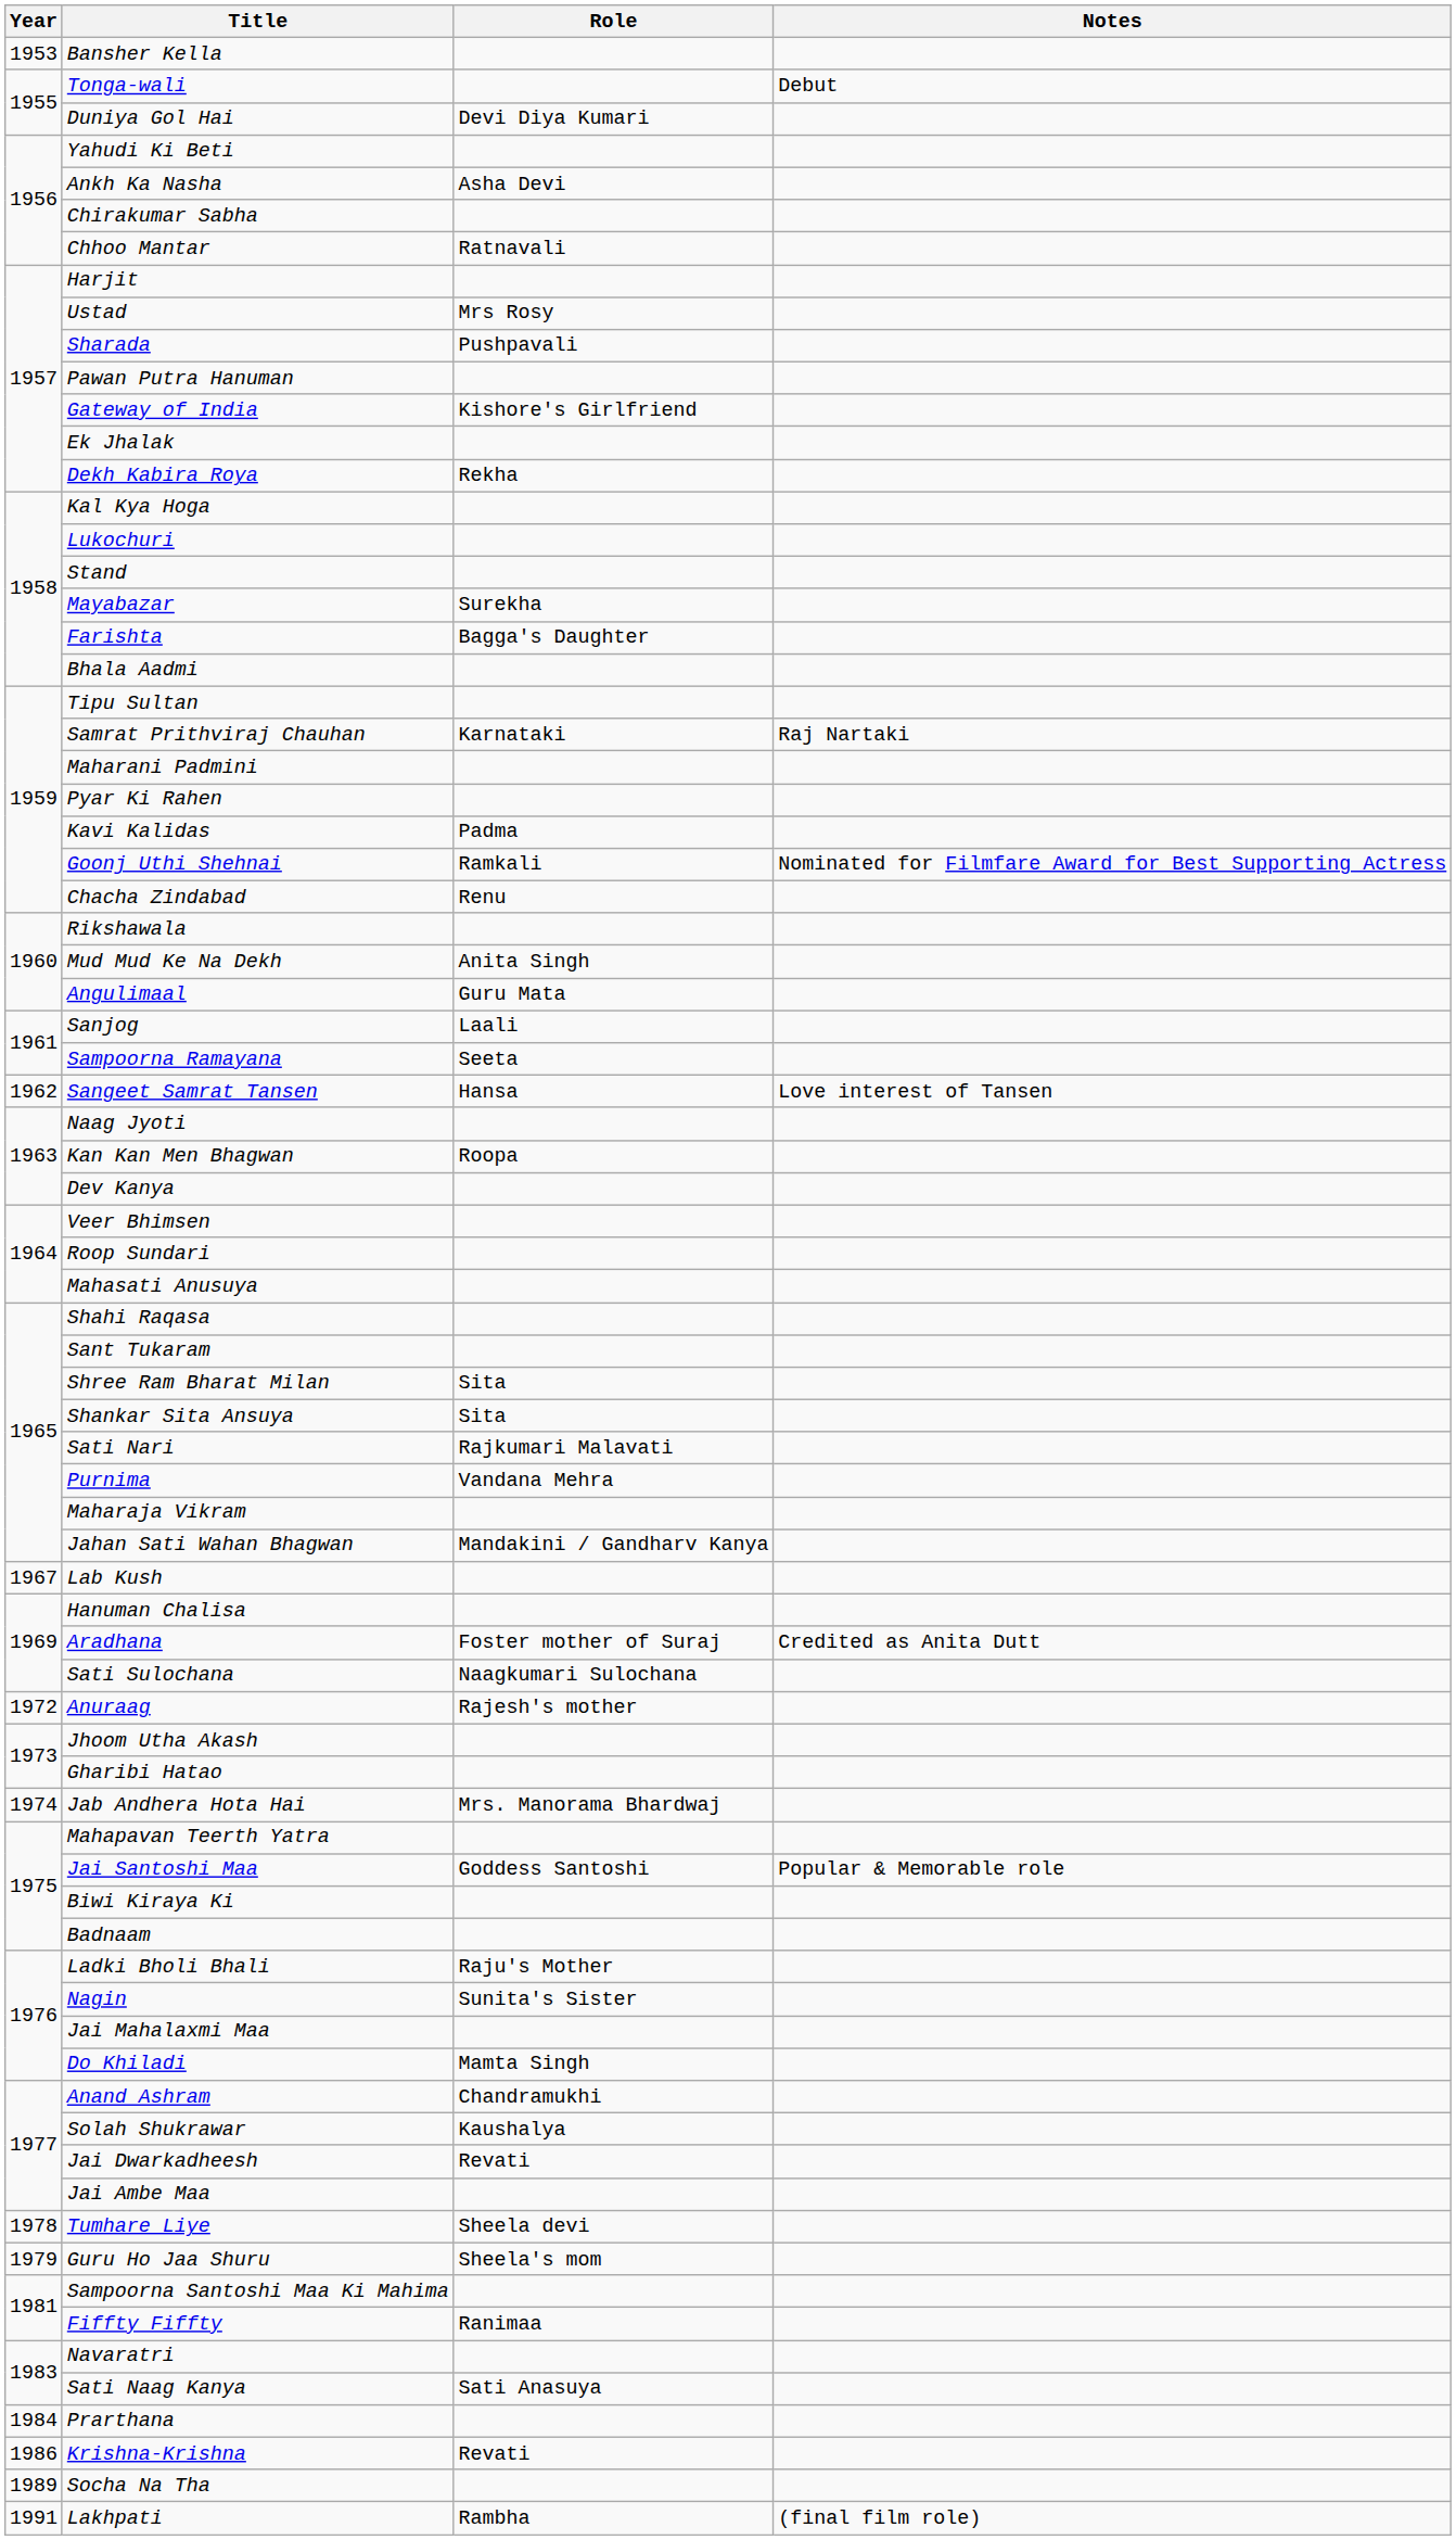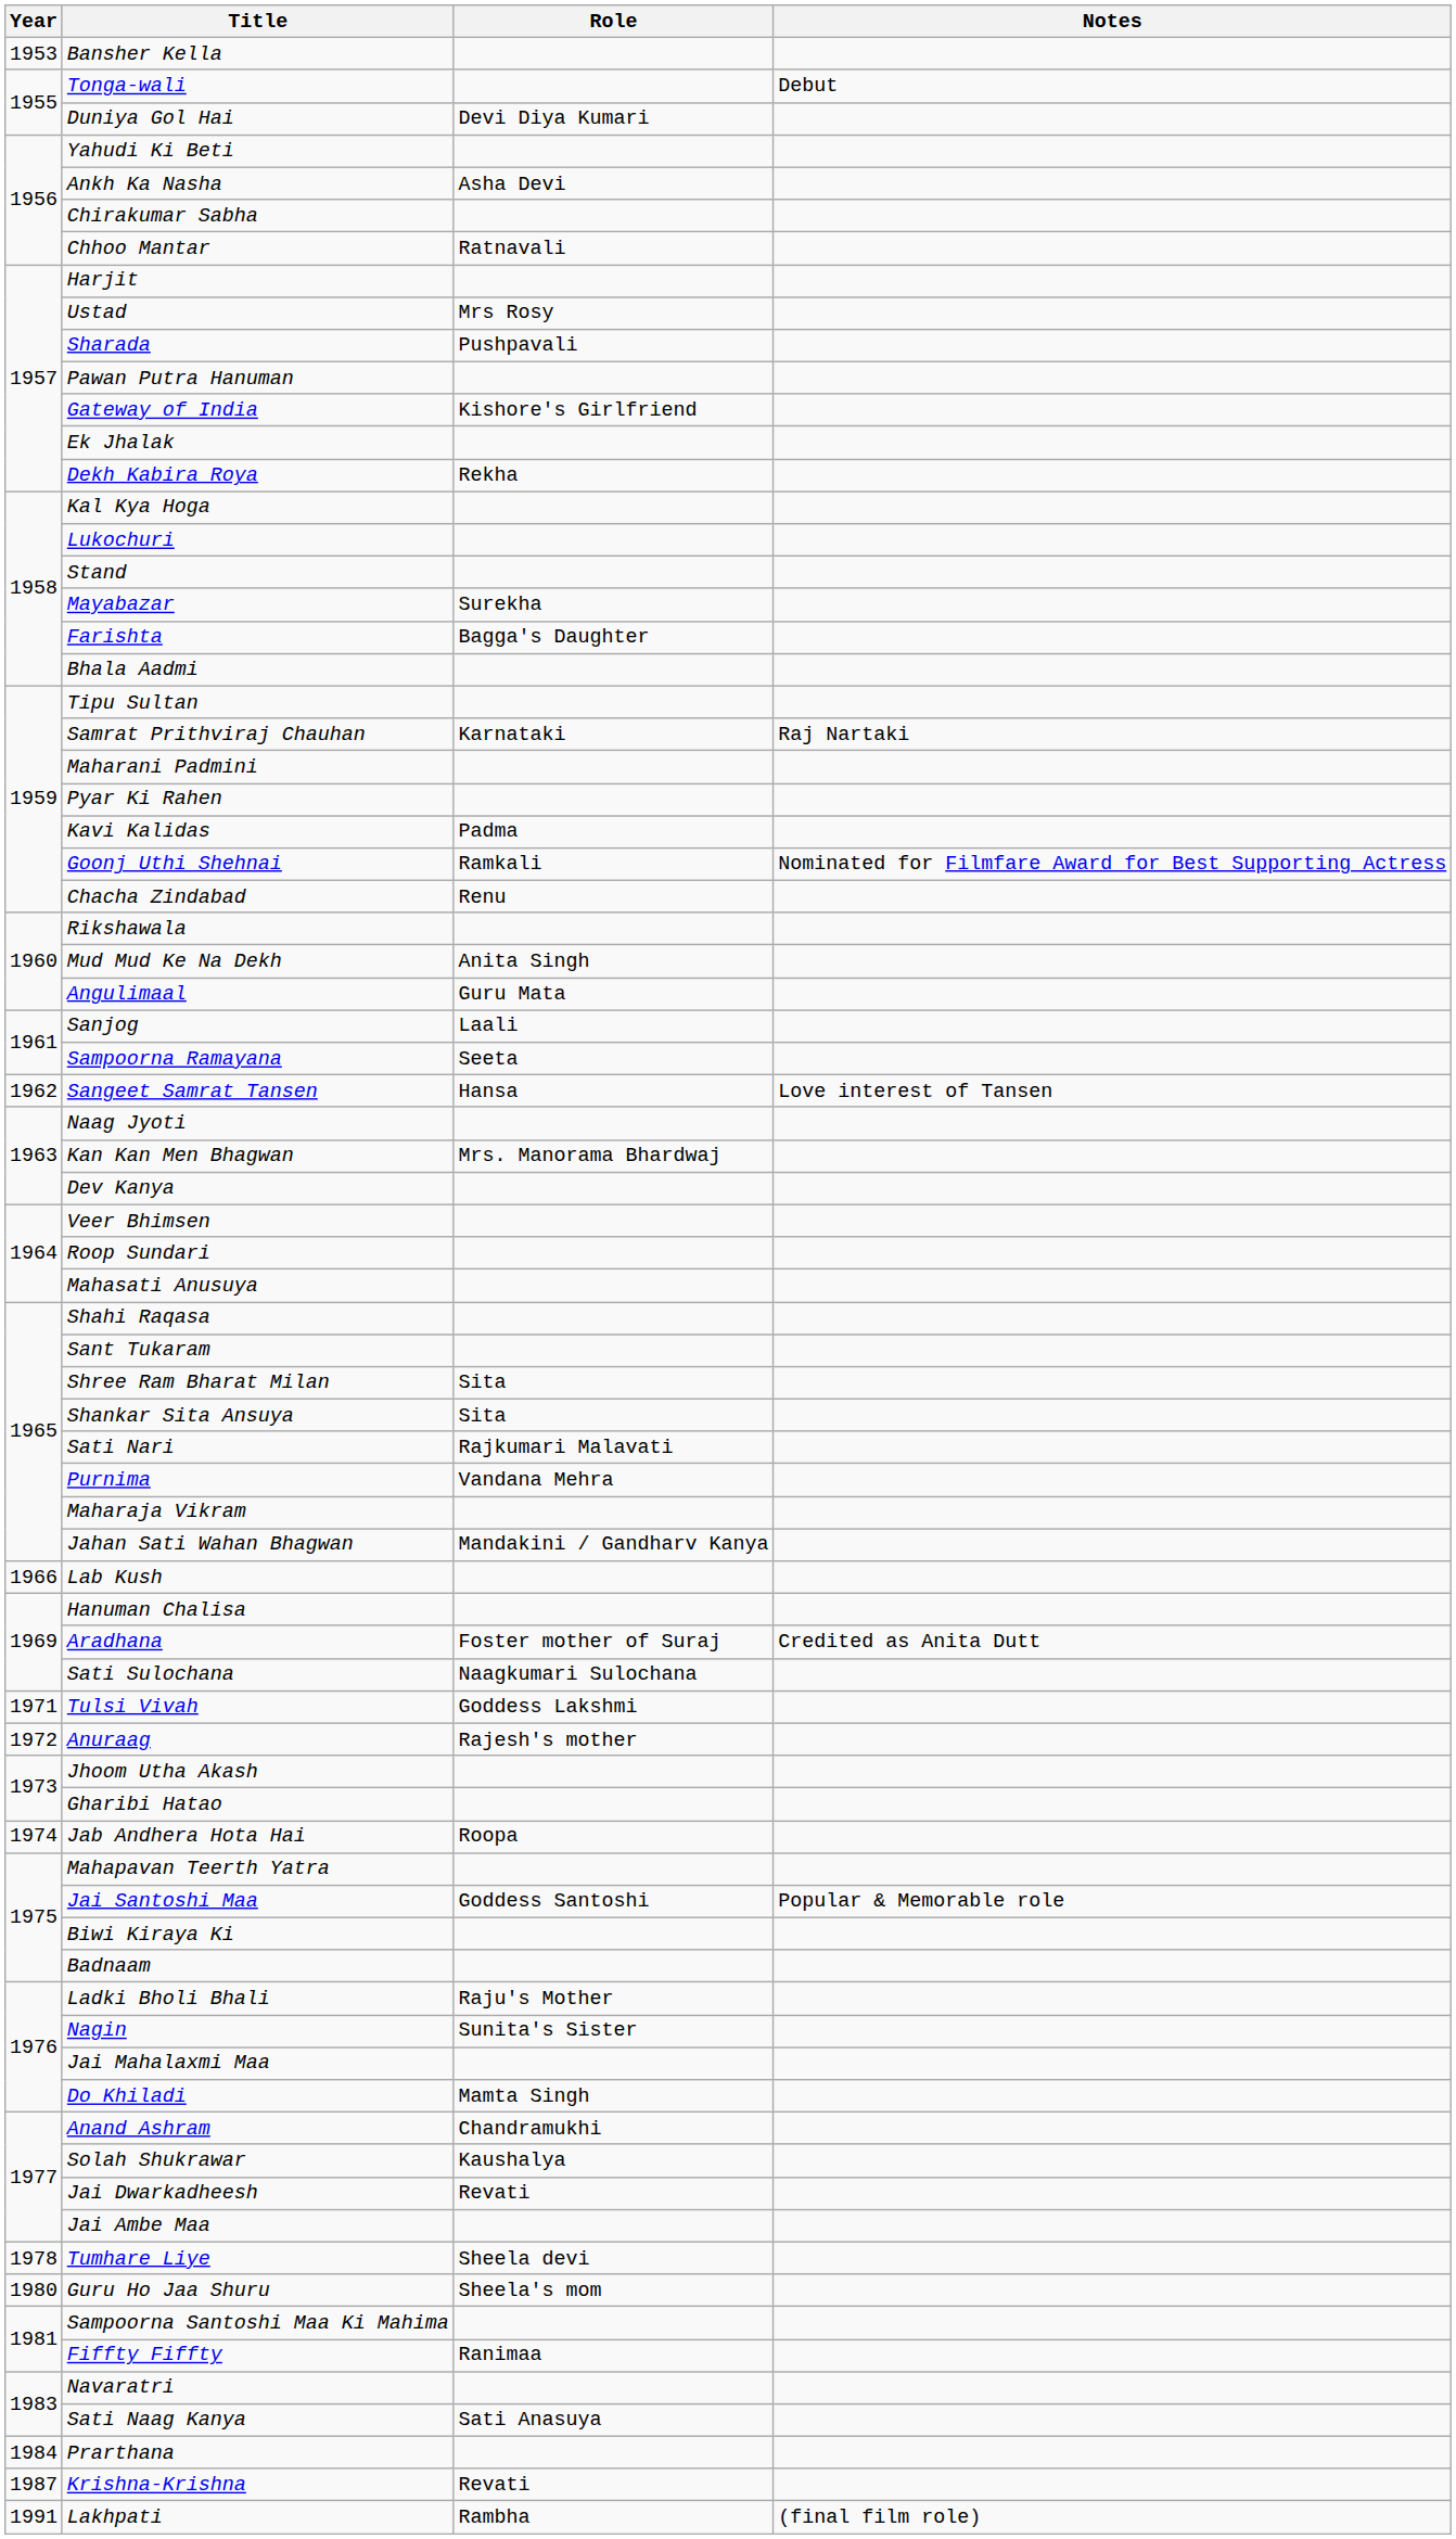 <table class="wikitable">
 <tr>
 <th>Year</th>
 <th>Title</th>
 <th>Role</th>
 <th>Notes</th>
 </tr>
 <tr>
 <td>1953</td>
 <td><em>Bansher Kella</em></td>
 <td></td>
 <td></td>
 </tr>
 <tr>
 <td rowspan="2">1955</td>
 <td><em><a href='#'>Tonga-wali</a></em></td>
 <td></td>
 <td>Debut</td>
 </tr>
 <tr>
 <td><em>Duniya Gol Hai</em></td>
 <td>Devi Diya Kumari</td>
 <td></td>
 </tr>
 <tr>
 <td rowspan="4">1956</td>
 <td><em>Yahudi Ki Beti</em></td>
 <td></td>
 <td></td>
 </tr>
 <tr>
 <td><em>Ankh Ka Nasha</em></td>
 <td>Asha Devi</td>
 <td></td>
 </tr>
 <tr>
 <td><em>Chirakumar Sabha</em></td>
 <td></td>
 <td></td>
 </tr>
 <tr>
 <td><em>Chhoo Mantar</em></td>
 <td>Ratnavali</td>
 <td></td>
 </tr>
 <tr>
 <td rowspan="7">1957</td>
 <td><em>Harjit</em></td>
 <td></td>
 <td></td>
 </tr>
 <tr>
 <td><em>Ustad</em></td>
 <td>Mrs Rosy</td>
 <td></td>
 </tr>
 <tr>
 <td><em><a href='#'>Sharada</a></em></td>
 <td>Pushpavali</td>
 <td></td>
 </tr>
 <tr>
 <td><em>Pawan Putra Hanuman</em></td>
 <td></td>
 <td></td>
 </tr>
 <tr>
 <td><em><a href='#'>Gateway of India</a></em></td>
 <td>Kishore's Girlfriend</td>
 <td></td>
 </tr>
 <tr>
 <td><em>Ek Jhalak</em></td>
 <td></td>
 <td></td>
 </tr>
 <tr>
 <td><em><a href='#'>Dekh Kabira Roya</a></em></td>
 <td>Rekha</td>
 <td></td>
 </tr>
 <tr>
 <td rowspan="6">1958</td>
 <td><em>Kal Kya Hoga</em></td>
 <td></td>
 <td></td>
 </tr>
 <tr>
 <td><em><a href='#'>Lukochuri</a></em></td>
 <td></td>
 <td></td>
 </tr>
 <tr>
 <td><em> Stand</em></td>
 <td></td>
 <td></td>
 </tr>
 <tr>
 <td><em><a href='#'>Mayabazar</a></em></td>
 <td>Surekha</td>
 <td></td>
 </tr>
 <tr>
 <td><em><a href='#'>Farishta</a></em></td>
 <td>Bagga's Daughter</td>
 <td></td>
 </tr>
 <tr>
 <td><em>Bhala Aadmi</em></td>
 <td></td>
 <td></td>
 </tr>
 <tr>
 <td rowspan="7">1959</td>
 <td><em>Tipu Sultan</em></td>
 <td></td>
 <td></td>
 </tr>
 <tr>
 <td><em>Samrat Prithviraj Chauhan</em></td>
 <td>Karnataki</td>
 <td>Raj Nartaki</td>
 </tr>
 <tr>
 <td><em>Maharani Padmini</em></td>
 <td></td>
 <td></td>
 </tr>
 <tr>
 <td><em>Pyar Ki Rahen</em></td>
 <td></td>
 <td></td>
 </tr>
 <tr>
 <td><em>Kavi Kalidas</em></td>
 <td>Padma</td>
 <td></td>
 </tr>
 <tr>
 <td><em><a href='#'>Goonj Uthi Shehnai</a></em></td>
 <td>Ramkali</td>
 <td>Nominated for <a href='#'>Filmfare Award for Best Supporting Actress</a></td>
 </tr>
 <tr>
 <td><em>Chacha Zindabad</em></td>
 <td>Renu</td>
 <td></td>
 </tr>
 <tr>
 <td rowspan="3">1960</td>
 <td><em>Rikshawala</em></td>
 <td></td>
 <td></td>
 </tr>
 <tr>
 <td><em>Mud Mud Ke Na Dekh</em></td>
 <td>Anita Singh</td>
 <td></td>
 </tr>
 <tr>
 <td><em><a href='#'>Angulimaal</a></em></td>
 <td>Guru Mata</td>
 <td></td>
 </tr>
 <tr>
 <td rowspan="2">1961</td>
 <td><em>Sanjog</em></td>
 <td>Laali</td>
 <td></td>
 </tr>
 <tr>
 <td><em><a href='#'>Sampoorna Ramayana</a></em></td>
 <td>Seeta</td>
 <td></td>
 </tr>
 <tr>
 <td>1962</td>
 <td><em><a href='#'>Sangeet Samrat Tansen</a></em></td>
 <td>Hansa</td>
 <td>Love interest of Tansen</td>
 </tr>
 <tr>
 <td rowspan="3">1963</td>
 <td><em>Naag Jyoti</em></td>
 <td></td>
 <td></td>
 </tr>
 <tr>
 <td><em>Kan Kan Men Bhagwan</em></td>
-<td>Roopa</td>
+<td>Mrs. Manorama Bhardwaj</td>
 <td></td>
 </tr>
 <tr>
 <td><em>Dev Kanya</em></td>
 <td></td>
 <td></td>
 </tr>
 <tr>
 <td rowspan="3">1964</td>
 <td><em>Veer Bhimsen</em></td>
 <td></td>
 <td></td>
 </tr>
 <tr>
 <td><em>Roop Sundari</em></td>
 <td></td>
 <td></td>
 </tr>
 <tr>
 <td><em>Mahasati Anusuya</em></td>
 <td></td>
 <td></td>
 </tr>
 <tr>
 <td rowspan="8">1965</td>
 <td><em>Shahi Raqasa</em></td>
 <td></td>
 <td></td>
 </tr>
 <tr>
 <td><em>Sant Tukaram</em></td>
 <td></td>
 <td></td>
 </tr>
 <tr>
 <td><em>Shree Ram Bharat Milan</em></td>
 <td>Sita</td>
 <td></td>
 </tr>
 <tr>
 <td><em>Shankar Sita Ansuya</em></td>
 <td>Sita</td>
 <td></td>
 </tr>
 <tr>
 <td><em>Sati Nari</em></td>
 <td>Rajkumari Malavati</td>
 <td></td>
 </tr>
 <tr>
 <td><em><a href='#'>Purnima</a></em></td>
 <td>Vandana Mehra</td>
 <td></td>
 </tr>
 <tr>
 <td><em>Maharaja Vikram</em></td>
 <td></td>
 <td></td>
 </tr>
 <tr>
 <td><em>Jahan Sati Wahan Bhagwan</em></td>
 <td>Mandakini / Gandharv Kanya</td>
 <td></td>
 </tr>
 <tr>
-<td>1967</td>
+<td>1966</td>
 <td><em>Lab Kush</em></td>
 <td></td>
 <td></td>
 </tr>
 <tr>
 <td rowspan="3">1969</td>
 <td><em>Hanuman Chalisa</em></td>
 <td></td>
 <td></td>
 </tr>
 <tr>
 <td><em><a href='#'>Aradhana</a></em></td>
 <td>Foster mother of Suraj</td>
 <td>Credited as Anita Dutt</td>
 </tr>
 <tr>
 <td><em>Sati Sulochana</em></td>
 <td>Naagkumari Sulochana</td>
+<td></td>
+</tr>
+<tr>
+<td>1971</td>
+<td><em><a href='#'>Tulsi Vivah</a></em></td>
+<td>Goddess Lakshmi</td>
 <td></td>
 </tr>
 <tr>
 <td>1972</td>
 <td><em><a href='#'>Anuraag</a></em></td>
 <td>Rajesh's mother</td>
 <td></td>
 </tr>
 <tr>
 <td rowspan="2">1973</td>
 <td><em>Jhoom Utha Akash</em></td>
 <td></td>
 <td></td>
 </tr>
 <tr>
 <td><em>Gharibi Hatao</em></td>
 <td></td>
 <td></td>
 </tr>
 <tr>
 <td>1974</td>
 <td><em>Jab Andhera Hota Hai</em></td>
-<td>Mrs. Manorama Bhardwaj</td>
+<td>Roopa</td>
 <td></td>
 </tr>
 <tr>
 <td rowspan="4">1975</td>
 <td><em>Mahapavan Teerth Yatra</em></td>
 <td></td>
 <td></td>
 </tr>
 <tr>
 <td><em><a href='#'>Jai Santoshi Maa</a></em></td>
 <td>Goddess Santoshi</td>
 <td>Popular & Memorable role</td>
 </tr>
 <tr>
 <td><em>Biwi Kiraya Ki</em></td>
 <td></td>
 <td></td>
 </tr>
 <tr>
 <td><em>Badnaam</em></td>
 <td></td>
 <td></td>
 </tr>
 <tr>
 <td rowspan="4">1976</td>
 <td><em>Ladki Bholi Bhali</em></td>
 <td>Raju's Mother</td>
 <td></td>
 </tr>
 <tr>
 <td><em><a href='#'>Nagin</a></em></td>
 <td>Sunita's Sister</td>
 <td></td>
 </tr>
 <tr>
 <td><em>Jai Mahalaxmi Maa</em></td>
 <td></td>
 <td></td>
 </tr>
 <tr>
 <td><em><a href='#'>Do Khiladi</a></em></td>
 <td>Mamta Singh</td>
 <td></td>
 </tr>
 <tr>
 <td rowspan="4">1977</td>
 <td><em><a href='#'>Anand Ashram</a></em></td>
 <td>Chandramukhi</td>
 <td></td>
 </tr>
 <tr>
 <td><em>Solah Shukrawar</em></td>
 <td>Kaushalya</td>
 <td></td>
 </tr>
 <tr>
 <td><em>Jai Dwarkadheesh</em></td>
 <td>Revati</td>
 <td></td>
 </tr>
 <tr>
 <td><em>Jai Ambe Maa</em></td>
 <td></td>
 <td></td>
 </tr>
 <tr>
 <td>1978</td>
 <td><em><a href='#'>Tumhare Liye</a></em></td>
 <td>Sheela devi</td>
 <td></td>
 </tr>
 <tr>
-<td>1979</td>
+<td>1980</td>
 <td><em>Guru Ho Jaa Shuru</em></td>
 <td>Sheela's mom</td>
 <td></td>
 </tr>
 <tr>
 <td rowspan="2">1981</td>
 <td><em>Sampoorna Santoshi Maa Ki Mahima</em></td>
 <td></td>
 <td></td>
 </tr>
 <tr>
 <td><em><a href='#'>Fiffty Fiffty</a></em></td>
 <td>Ranimaa</td>
 <td></td>
 </tr>
 <tr>
 <td rowspan="2">1983</td>
 <td><em>Navaratri</em></td>
 <td></td>
 <td></td>
 </tr>
 <tr>
 <td><em>Sati Naag Kanya</em></td>
 <td>Sati Anasuya</td>
 <td></td>
 </tr>
 <tr>
 <td>1984</td>
 <td><em>Prarthana</em></td>
 <td></td>
 <td></td>
 </tr>
 <tr>
-<td>1986</td>
+<td>1987</td>
 <td><em><a href='#'>Krishna-Krishna</a></em></td>
 <td>Revati</td>
-<td></td>
-</tr>
-<tr>
-<td>1989</td>
-<td><em>Socha Na Tha</em></td>
-<td></td>
 <td></td>
 </tr>
 <tr>
 <td>1991</td>
 <td><em>Lakhpati</em></td>
 <td>Rambha</td>
 <td>(final film role)</td>
 </tr>
 </table>
